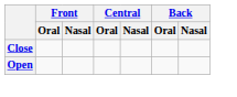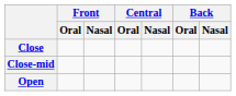 <table class="wikitable" style="text-align:center">
 <tr>
 <th rowspan="2"></th>
 <th colspan="2" align="center"><a href='#'>Front</a></th>
 <th colspan="2" align="center"><a href='#'>Central</a></th>
 <th colspan="2" align="center"><a href='#'>Back</a></th>
 </tr>
 <tr>
 <th align="center">Oral</th>
 <th align="center">Nasal</th>
 <th align="center">Oral</th>
 <th align="center">Nasal</th>
 <th align="center">Oral</th>
 <th align="center">Nasal</th>
 </tr>
 <tr>
 <th align="center"><a href='#'>Close</a></th>
 <td align="center"></td>
 <td align="center"></td>
 <td align="center"></td>
 <td align="center"></td>
 <td align="center"></td>
 <td align="center"></td>
 </tr>
 <tr>
+<th align="center"><a href='#'>Close-mid</a></th>
+<td align="center"></td>
+<td align="center"></td>
+<td align="center"></td>
+<td align="center"></td>
+<td align="center"></td>
+<td align="center"></td>
+</tr>
+<tr>
 <th align="center"><a href='#'>Open</a></th>
 <td align="center"></td>
 <td></td>
 <td align="center"></td>
 <td></td>
 <td align="center"></td>
 <td></td>
 </tr>
 </table>
